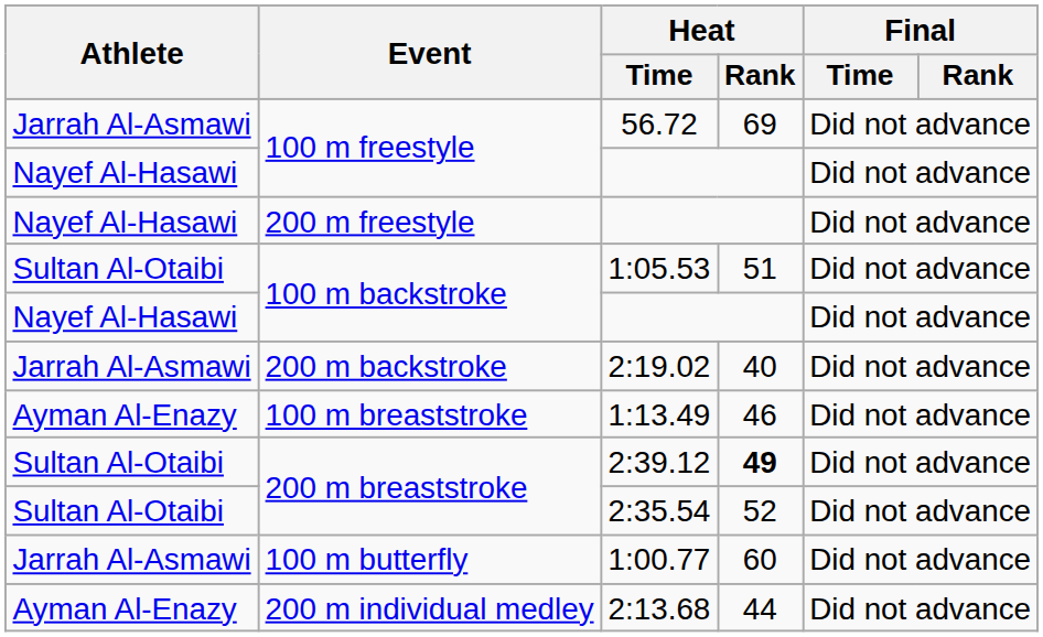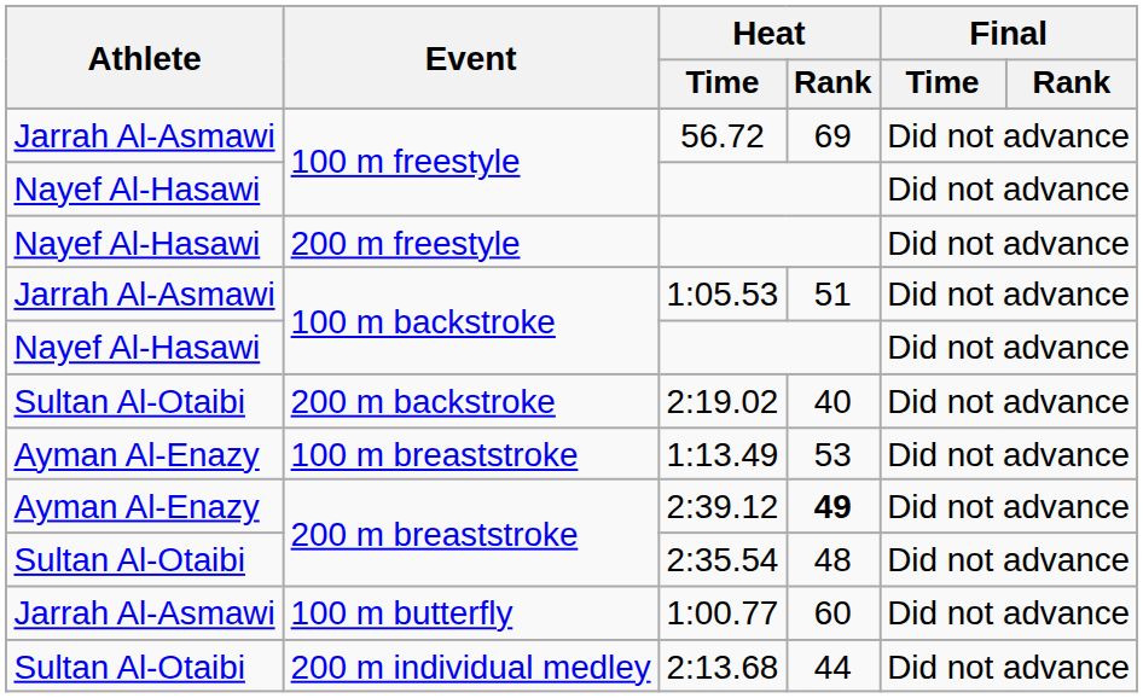 <table class=wikitable style=font-size:90%;text-align:center>
 <tr>
 <th rowspan=2>Athlete</th>
 <th rowspan=2>Event</th>
 <th colspan=2>Heat</th>
 <th colspan=2>Final</th>
 </tr>
 <tr style=font-size:95%>
 <th>Time</th>
 <th>Rank</th>
 <th>Time</th>
 <th>Rank</th>
 </tr>
 <tr>
 <td align=left><a href='#'>Jarrah Al-Asmawi</a></td>
 <td align=left rowspan=2><a href='#'>100 m freestyle</a></td>
 <td>56.72</td>
 <td>69</td>
 <td colspan=2>Did not advance</td>
 </tr>
 <tr>
 <td align=left><a href='#'>Nayef Al-Hasawi</a></td>
 <td colspan=2></td>
 <td colspan=2>Did not advance</td>
 </tr>
 <tr>
 <td align=left><a href='#'>Nayef Al-Hasawi</a></td>
 <td align=left><a href='#'>200 m freestyle</a></td>
 <td colspan=2></td>
 <td colspan=2>Did not advance</td>
 </tr>
 <tr>
-<td align=left><a href='#'>Sultan Al-Otaibi</a></td>
+<td align=left><a href='#'>Jarrah Al-Asmawi</a></td>
 <td align=left rowspan=2><a href='#'>100 m backstroke</a></td>
 <td>1:05.53</td>
 <td>51</td>
 <td colspan=2>Did not advance</td>
 </tr>
 <tr>
 <td align=left><a href='#'>Nayef Al-Hasawi</a></td>
 <td colspan=2></td>
 <td colspan=2>Did not advance</td>
 </tr>
 <tr>
-<td align=left><a href='#'>Jarrah Al-Asmawi</a></td>
+<td align=left><a href='#'>Sultan Al-Otaibi</a></td>
 <td align=left><a href='#'>200 m backstroke</a></td>
 <td>2:19.02</td>
 <td>40</td>
 <td colspan=2>Did not advance</td>
 </tr>
 <tr>
 <td align=left><a href='#'>Ayman Al-Enazy</a></td>
 <td align=left><a href='#'>100 m breaststroke</a></td>
 <td>1:13.49</td>
-<td>46</td>
+<td>53</td>
 <td colspan=2>Did not advance</td>
 </tr>
 <tr>
-<td align=left><a href='#'>Sultan Al-Otaibi</a></td>
+<td align=left><a href='#'>Ayman Al-Enazy</a></td>
 <td align=left rowspan=2><a href='#'>200 m breaststroke</a></td>
 <td>2:39.12</td>
 <td><strong>49</strong></td>
 <td colspan=2>Did not advance</td>
 </tr>
 <tr>
 <td align=left><a href='#'>Sultan Al-Otaibi</a></td>
 <td>2:35.54</td>
-<td>52</td>
+<td>48</td>
 <td colspan=2>Did not advance</td>
 </tr>
 <tr>
 <td align=left><a href='#'>Jarrah Al-Asmawi</a></td>
 <td align=left><a href='#'>100 m butterfly</a></td>
 <td>1:00.77</td>
 <td>60</td>
 <td colspan=2>Did not advance</td>
 </tr>
 <tr>
-<td align=left><a href='#'>Ayman Al-Enazy</a></td>
+<td align=left><a href='#'>Sultan Al-Otaibi</a></td>
 <td align=left><a href='#'>200 m individual medley</a></td>
 <td>2:13.68</td>
 <td>44</td>
 <td colspan=2>Did not advance</td>
 </tr>
 </table>
